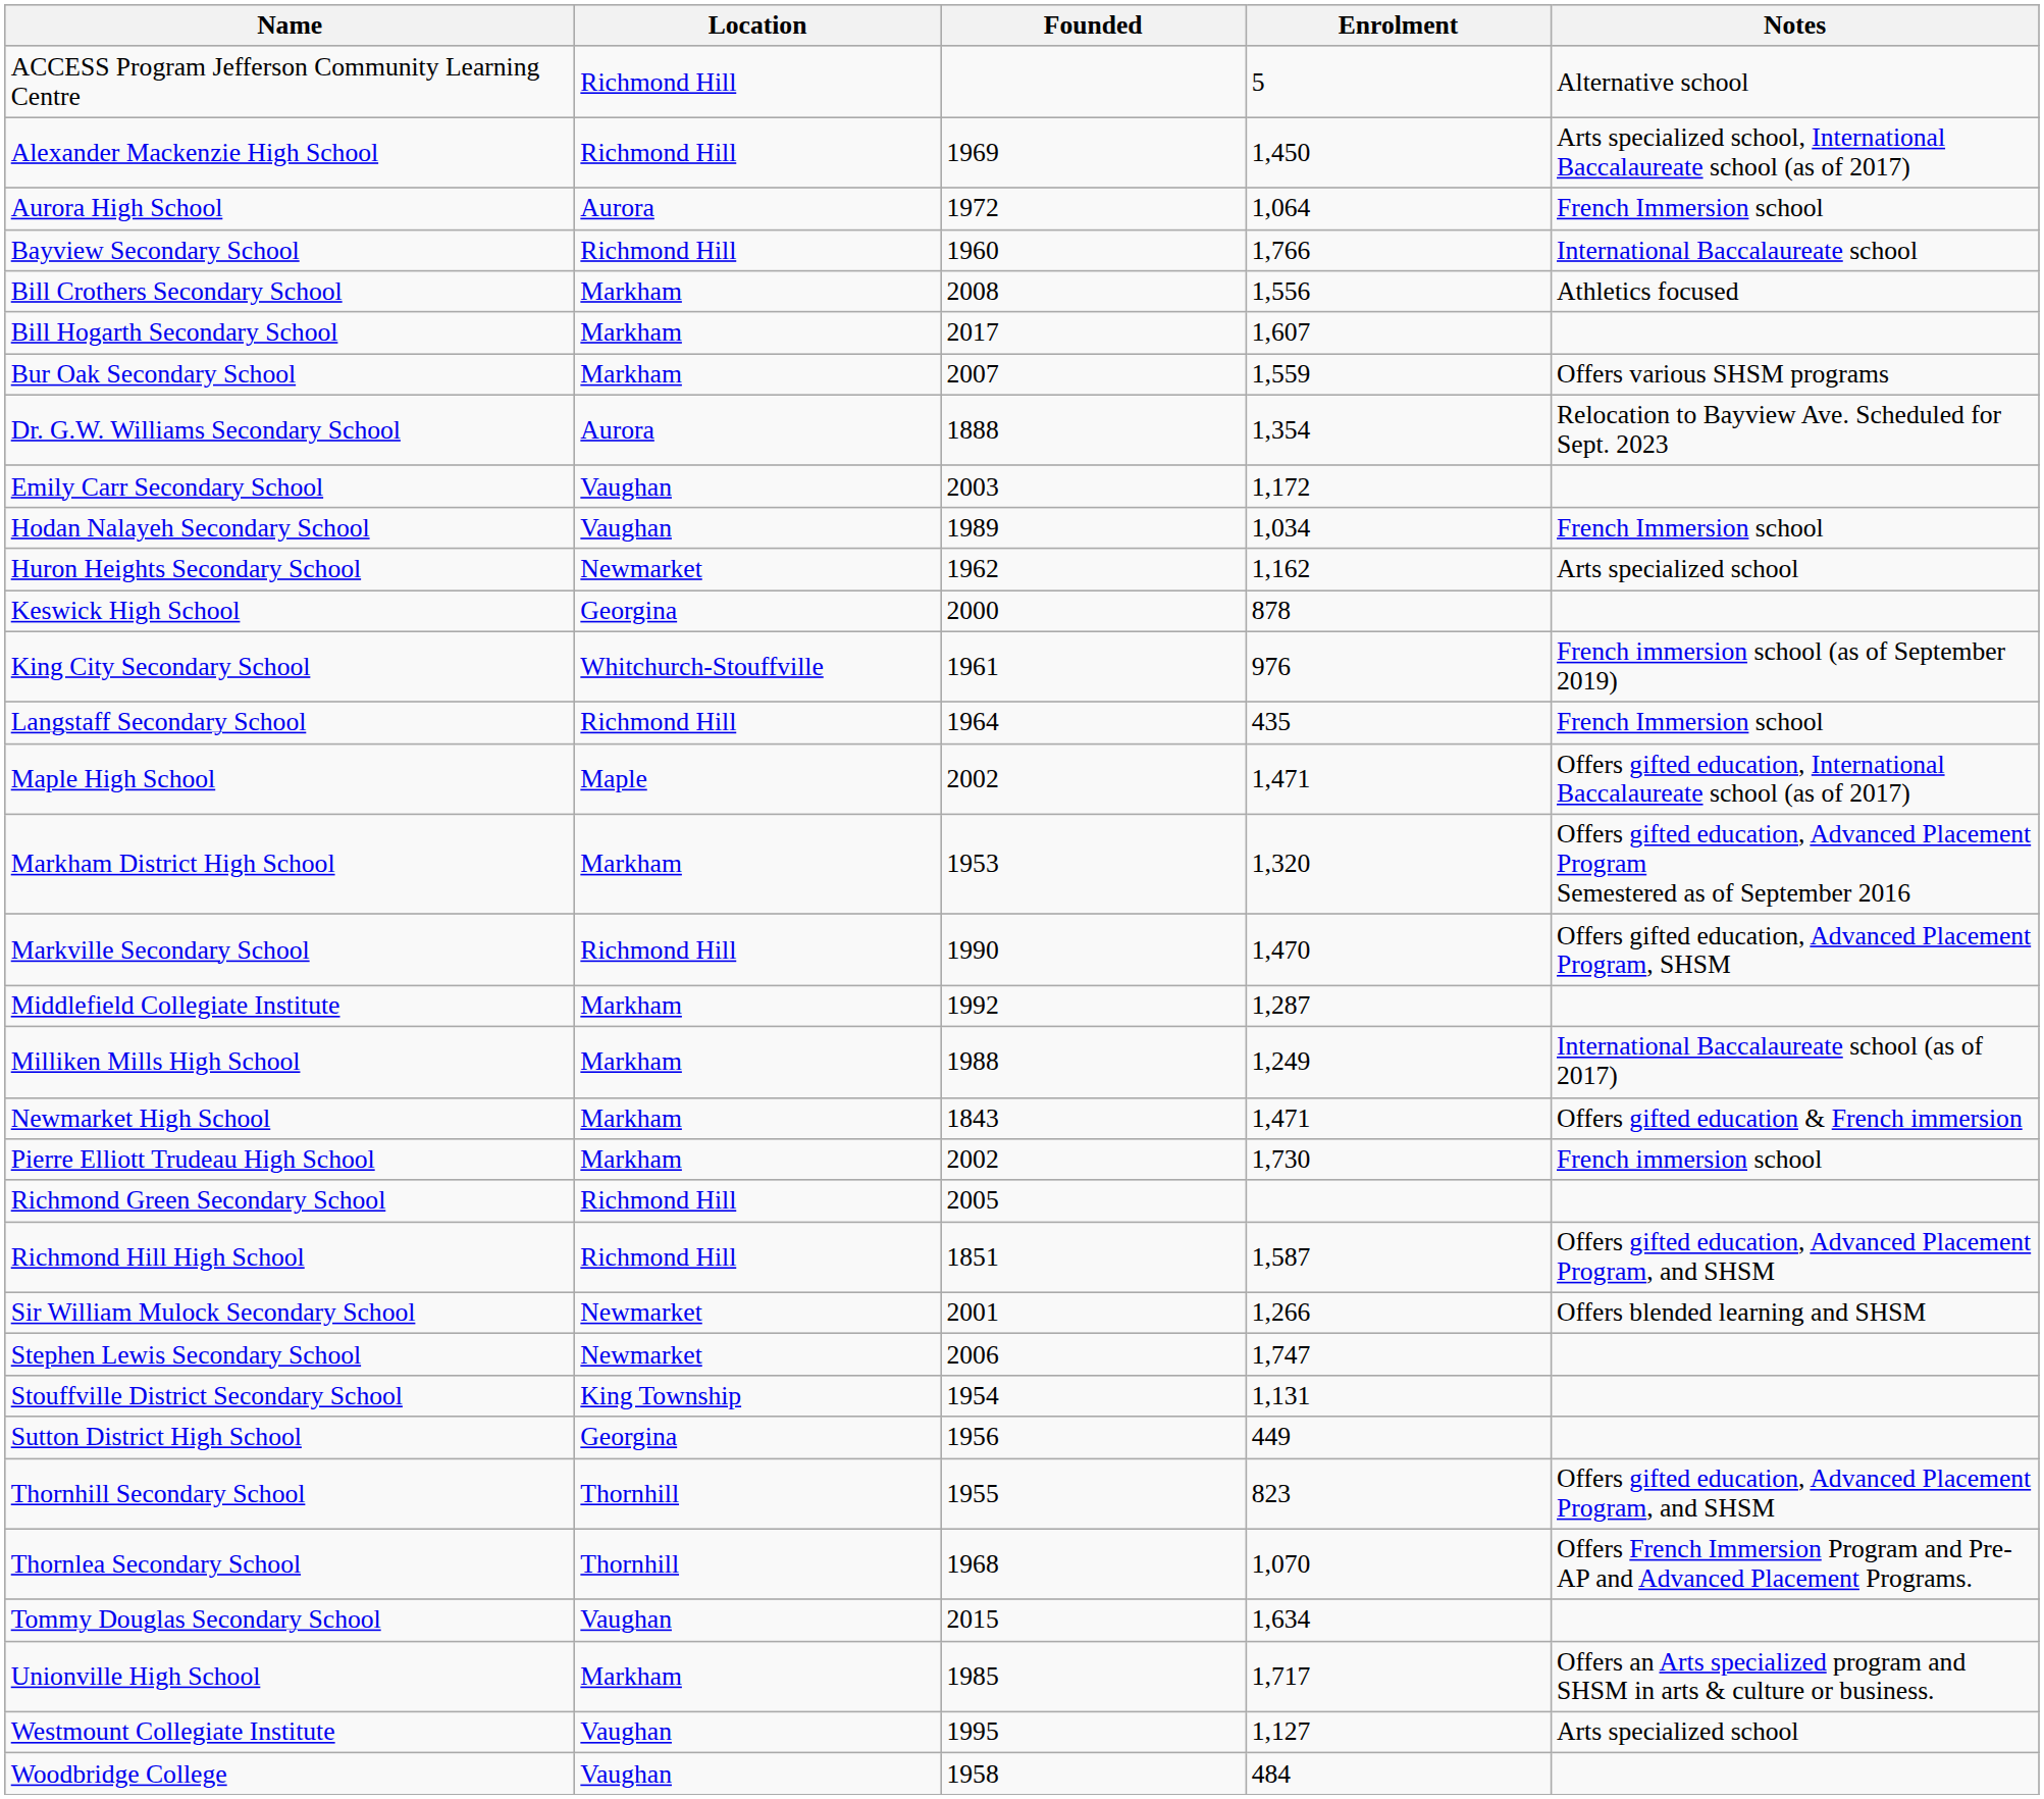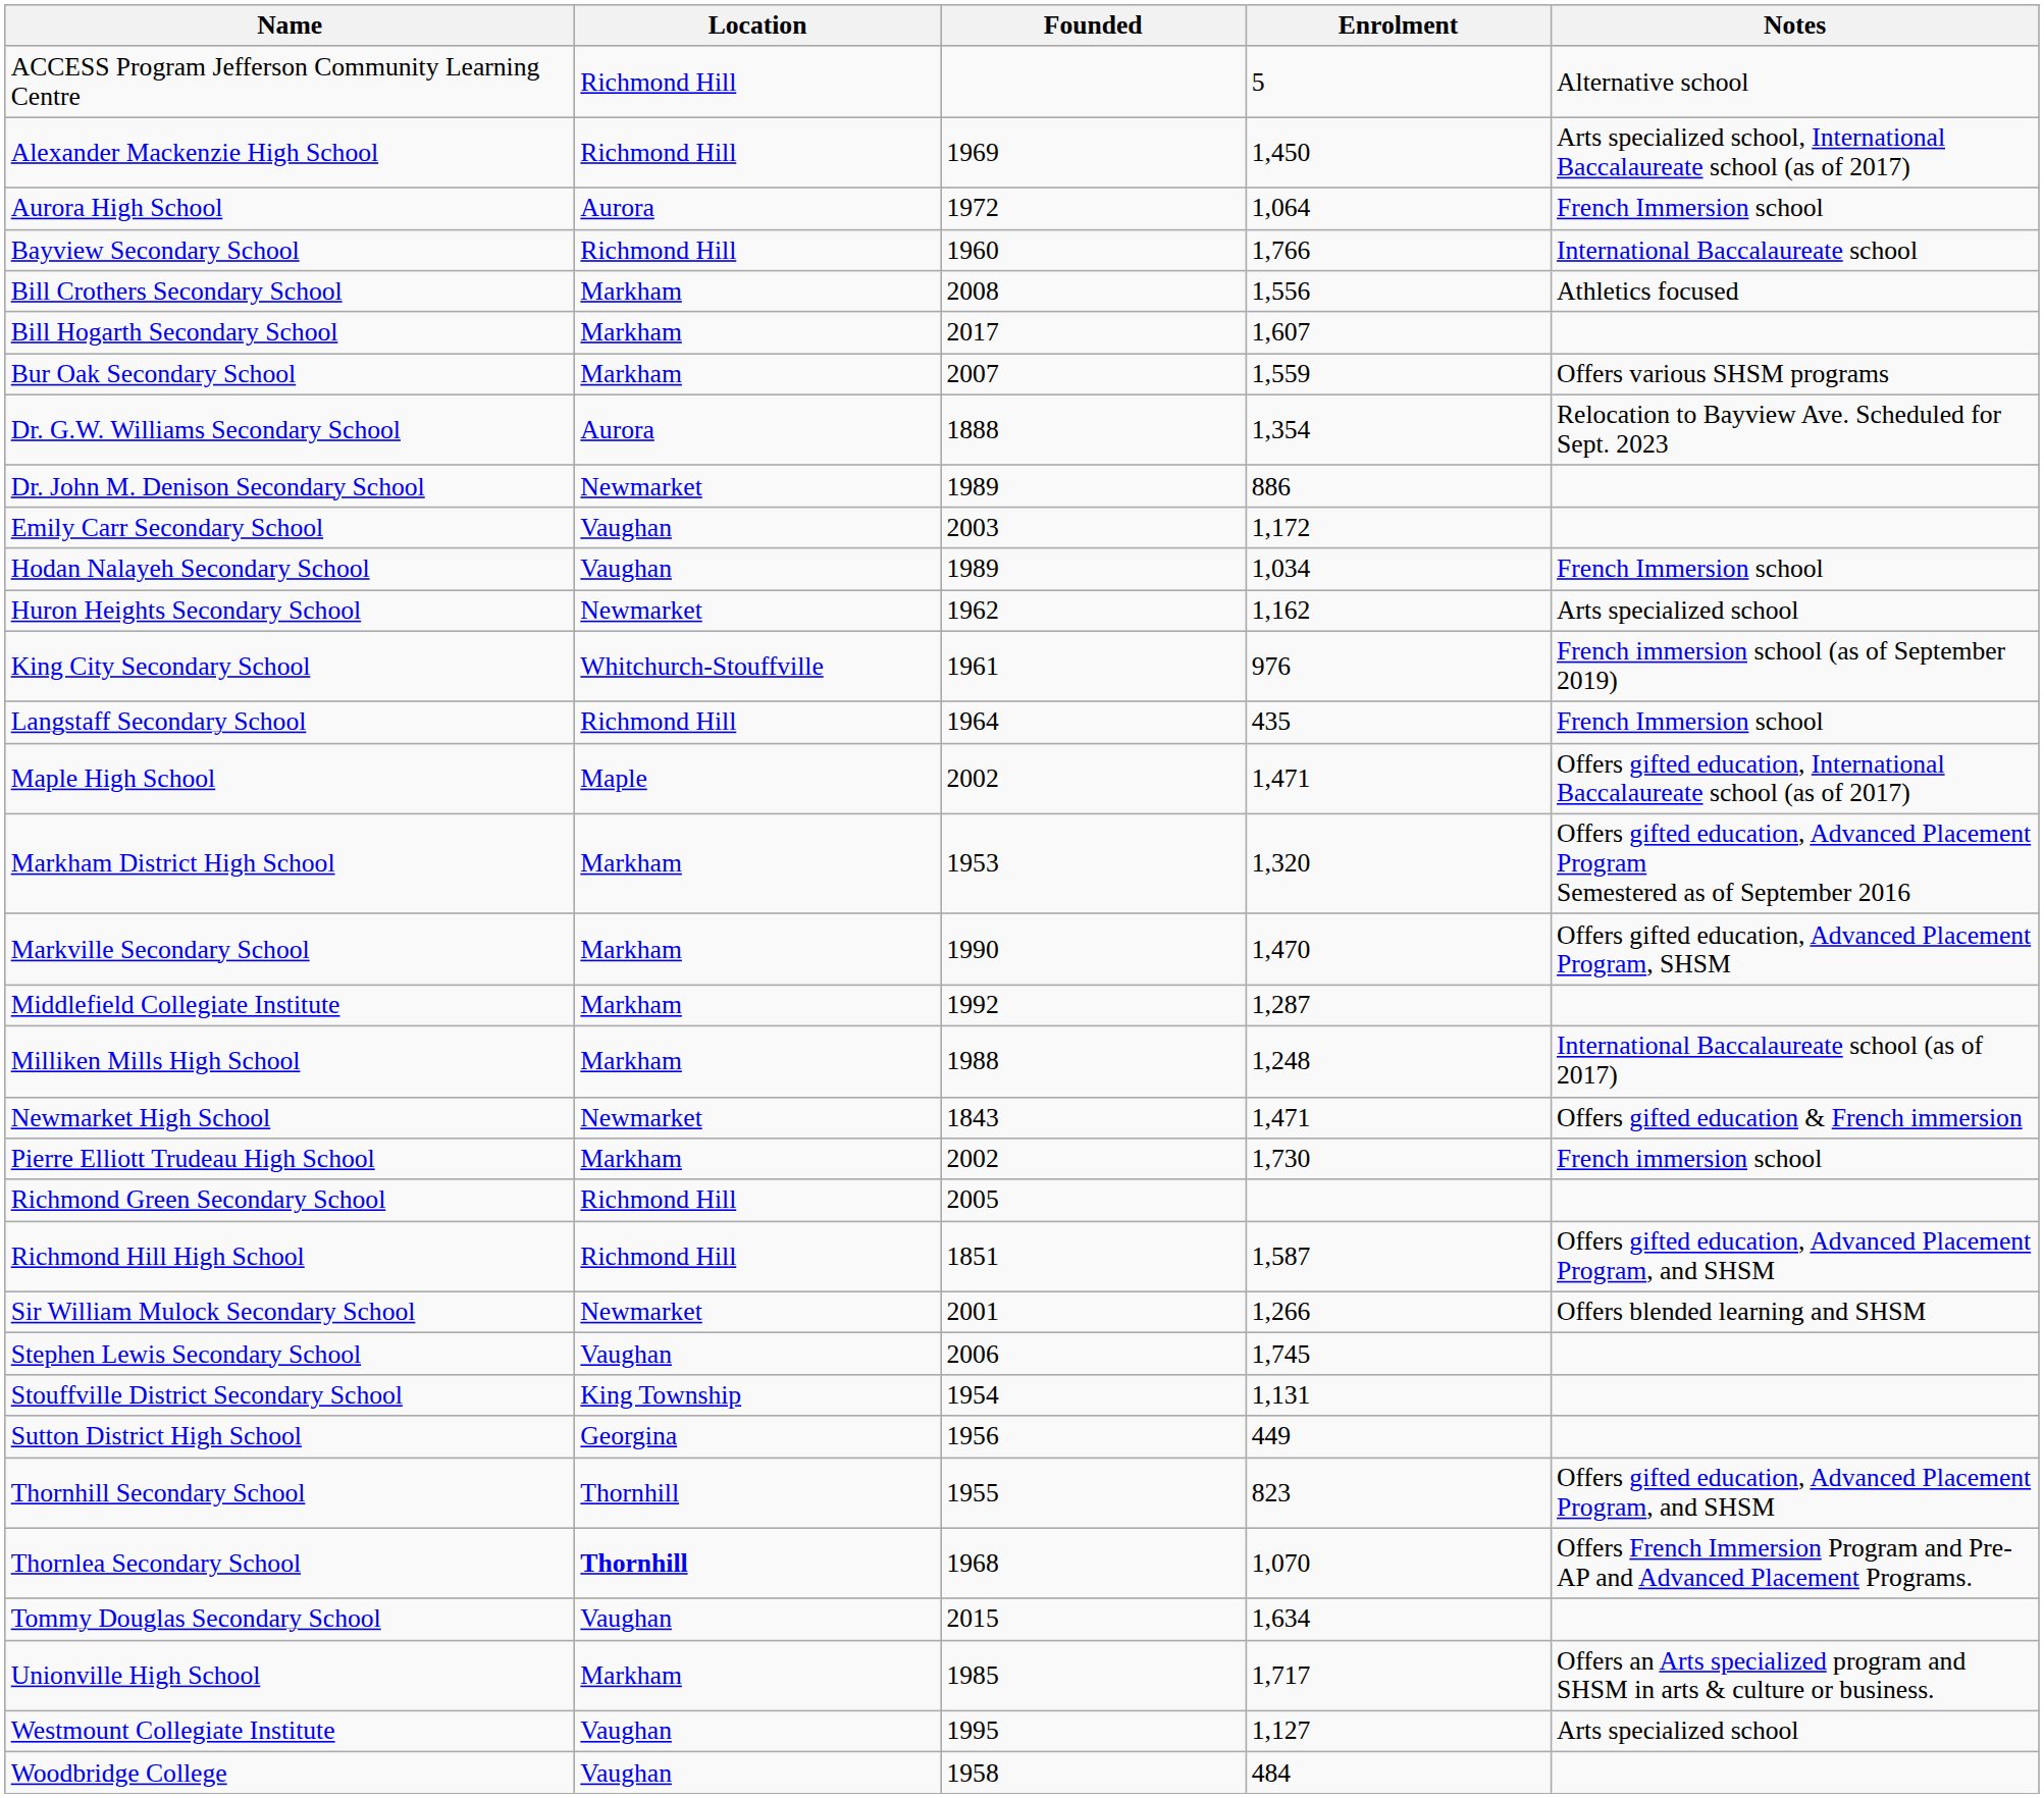 <table class="wikitable sortable">
 <tr>
 <th width="28%">Name</th>
 <th width="18%">Location</th>
 <th width="15%">Founded</th>
 <th width="15%">Enrolment</th>
 <th width="35%">Notes</th>
 </tr>
 <tr>
 <td>ACCESS Program Jefferson Community Learning Centre</td>
 <td><a href='#'>Richmond Hill</a></td>
 <td></td>
 <td>5</td>
 <td>Alternative school</td>
 </tr>
 <tr>
 <td><a href='#'>Alexander Mackenzie High School</a></td>
 <td><a href='#'>Richmond Hill</a></td>
 <td>1969</td>
 <td>1,450</td>
 <td>Arts specialized school, <a href='#'>International Baccalaureate</a> school (as of 2017)</td>
 </tr>
 <tr>
 <td><a href='#'>Aurora High School</a></td>
 <td><a href='#'>Aurora</a></td>
 <td>1972</td>
 <td>1,064</td>
 <td><a href='#'>French Immersion</a> school</td>
 </tr>
 <tr>
 <td><a href='#'>Bayview Secondary School</a></td>
 <td><a href='#'>Richmond Hill</a></td>
 <td>1960</td>
 <td>1,766</td>
 <td><a href='#'>International Baccalaureate</a> school</td>
 </tr>
 <tr>
 <td><a href='#'>Bill Crothers Secondary School</a></td>
 <td><a href='#'>Markham</a></td>
 <td>2008</td>
 <td>1,556</td>
 <td>Athletics focused</td>
 </tr>
 <tr>
 <td><a href='#'>Bill Hogarth Secondary School</a></td>
 <td><a href='#'>Markham</a></td>
 <td>2017</td>
 <td>1,607</td>
 <td></td>
 </tr>
 <tr>
 <td><a href='#'>Bur Oak Secondary School</a></td>
 <td><a href='#'>Markham</a></td>
 <td>2007</td>
 <td>1,559</td>
 <td>Offers various SHSM programs</td>
 </tr>
 <tr>
 <td><a href='#'>Dr. G.W. Williams Secondary School</a></td>
 <td><a href='#'>Aurora</a></td>
 <td>1888</td>
 <td>1,354</td>
 <td>Relocation to Bayview Ave. Scheduled for Sept. 2023</td>
 </tr>
 <tr>
+<td><a href='#'>Dr. John M. Denison Secondary School</a></td>
+<td><a href='#'>Newmarket</a></td>
+<td>1989</td>
+<td>886</td>
+<td></td>
+</tr>
+<tr>
 <td><a href='#'>Emily Carr Secondary School</a></td>
 <td><a href='#'>Vaughan</a></td>
 <td>2003</td>
 <td>1,172</td>
 <td></td>
 </tr>
 <tr>
 <td><a href='#'>Hodan Nalayeh Secondary School</a></td>
 <td><a href='#'>Vaughan</a></td>
 <td>1989</td>
 <td>1,034</td>
 <td><a href='#'>French Immersion</a> school</td>
 </tr>
 <tr>
 <td><a href='#'>Huron Heights Secondary School</a></td>
 <td><a href='#'>Newmarket</a></td>
 <td>1962</td>
 <td>1,162</td>
 <td>Arts specialized school</td>
-</tr>
-<tr>
-<td><a href='#'>Keswick High School</a></td>
-<td><a href='#'>Georgina</a></td>
-<td>2000</td>
-<td>878</td>
-<td></td>
 </tr>
 <tr>
 <td><a href='#'>King City Secondary School</a></td>
 <td><a href='#'>Whitchurch-Stouffville</a></td>
 <td>1961</td>
 <td>976</td>
 <td><a href='#'>French immersion</a> school (as of September 2019)</td>
 </tr>
 <tr>
 <td><a href='#'>Langstaff Secondary School</a></td>
 <td><a href='#'>Richmond Hill</a></td>
 <td>1964</td>
 <td>435</td>
 <td><a href='#'>French Immersion</a> school</td>
 </tr>
 <tr>
 <td><a href='#'>Maple High School</a></td>
 <td><a href='#'>Maple</a></td>
 <td>2002</td>
 <td>1,471</td>
 <td>Offers <a href='#'>gifted education</a>, <a href='#'>International Baccalaureate</a> school (as of 2017)</td>
 </tr>
 <tr>
 <td><a href='#'>Markham District High School</a></td>
 <td><a href='#'>Markham</a></td>
 <td>1953</td>
 <td>1,320</td>
 <td>Offers <a href='#'>gifted education</a>, <a href='#'>Advanced Placement Program</a><br>Semestered as of September 2016</td>
 </tr>
 <tr>
 <td><a href='#'>Markville Secondary School</a></td>
-<td><a href='#'>Richmond Hill</a></td>
+<td><a href='#'>Markham</a></td>
 <td>1990</td>
 <td>1,470</td>
 <td>Offers gifted education, <a href='#'>Advanced Placement Program</a>, SHSM</td>
 </tr>
 <tr>
 <td><a href='#'>Middlefield Collegiate Institute</a></td>
 <td><a href='#'>Markham</a></td>
 <td>1992</td>
 <td>1,287</td>
 <td></td>
 </tr>
 <tr>
 <td><a href='#'>Milliken Mills High School</a></td>
 <td><a href='#'>Markham</a></td>
 <td>1988</td>
-<td>1,249</td>
+<td>1,248</td>
 <td><a href='#'>International Baccalaureate</a> school (as of 2017)</td>
 </tr>
 <tr>
 <td><a href='#'>Newmarket High School</a></td>
-<td><a href='#'>Markham</a></td>
+<td><a href='#'>Newmarket</a></td>
 <td>1843</td>
 <td>1,471</td>
 <td>Offers <a href='#'>gifted education</a> & <a href='#'>French immersion</a></td>
 </tr>
 <tr>
 <td><a href='#'>Pierre Elliott Trudeau High School</a></td>
 <td><a href='#'>Markham</a></td>
 <td>2002</td>
 <td>1,730</td>
 <td><a href='#'>French immersion</a> school</td>
 </tr>
 <tr>
 <td><a href='#'>Richmond Green Secondary School</a></td>
 <td><a href='#'>Richmond Hill</a></td>
 <td>2005</td>
 <td 1,204></td>
 </tr>
 <tr>
 <td><a href='#'>Richmond Hill High School</a></td>
 <td><a href='#'>Richmond Hill</a></td>
 <td>1851</td>
 <td>1,587</td>
 <td>Offers <a href='#'>gifted education</a>, <a href='#'>Advanced Placement Program</a>, and SHSM</td>
 </tr>
 <tr>
 <td><a href='#'>Sir William Mulock Secondary School</a></td>
 <td><a href='#'>Newmarket</a></td>
 <td>2001</td>
 <td>1,266</td>
 <td>Offers blended learning and SHSM</td>
 </tr>
 <tr>
 <td><a href='#'>Stephen Lewis Secondary School</a></td>
-<td><a href='#'>Newmarket</a></td>
+<td><a href='#'>Vaughan</a></td>
 <td>2006</td>
-<td>1,747</td>
+<td>1,745</td>
 <td></td>
 </tr>
 <tr>
 <td><a href='#'>Stouffville District Secondary School</a></td>
 <td><a href='#'>King Township</a></td>
 <td>1954</td>
 <td>1,131</td>
 <td></td>
 </tr>
 <tr>
 <td><a href='#'>Sutton District High School</a></td>
 <td><a href='#'>Georgina</a></td>
 <td>1956</td>
 <td>449</td>
 <td></td>
 </tr>
 <tr>
 <td><a href='#'>Thornhill Secondary School</a></td>
 <td><a href='#'>Thornhill</a></td>
 <td>1955</td>
 <td>823</td>
 <td>Offers <a href='#'>gifted education</a>, <a href='#'>Advanced Placement Program</a>, and SHSM</td>
 </tr>
 <tr>
 <td><a href='#'>Thornlea Secondary School</a></td>
-<td><a href='#'>Thornhill</a></td>
+<td><strong><a href='#'>Thornhill</a></strong></td>
 <td>1968</td>
 <td>1,070</td>
 <td>Offers <a href='#'>French Immersion</a> Program and Pre-AP and <a href='#'>Advanced Placement</a> Programs.</td>
 </tr>
 <tr>
 <td><a href='#'>Tommy Douglas Secondary School</a></td>
 <td><a href='#'>Vaughan</a></td>
 <td>2015</td>
 <td>1,634</td>
 <td></td>
 </tr>
 <tr>
 <td><a href='#'>Unionville High School</a></td>
 <td><a href='#'>Markham</a></td>
 <td>1985</td>
 <td>1,717</td>
 <td>Offers an <a href='#'>Arts specialized</a> program and SHSM in arts & culture or business.</td>
 </tr>
 <tr>
 <td><a href='#'>Westmount Collegiate Institute</a></td>
 <td><a href='#'>Vaughan</a></td>
 <td>1995</td>
 <td>1,127</td>
 <td>Arts specialized school</td>
 </tr>
 <tr>
 <td><a href='#'>Woodbridge College</a></td>
 <td><a href='#'>Vaughan</a></td>
 <td>1958</td>
 <td>484</td>
 <td></td>
 </tr>
 <tr>
 </tr>
 </table>
